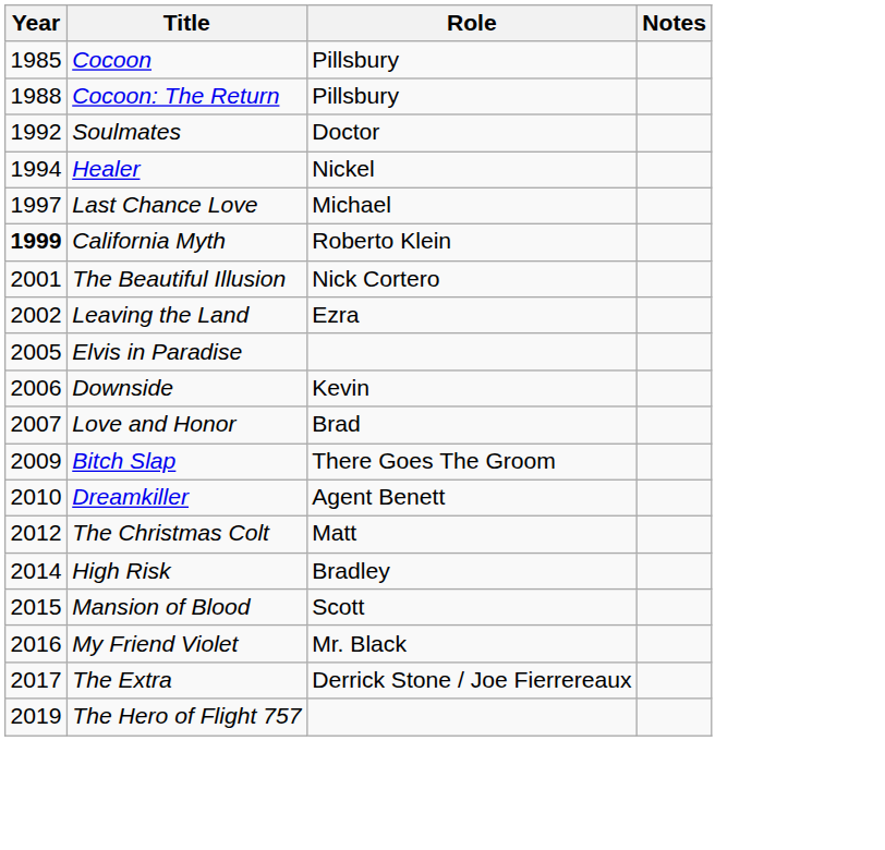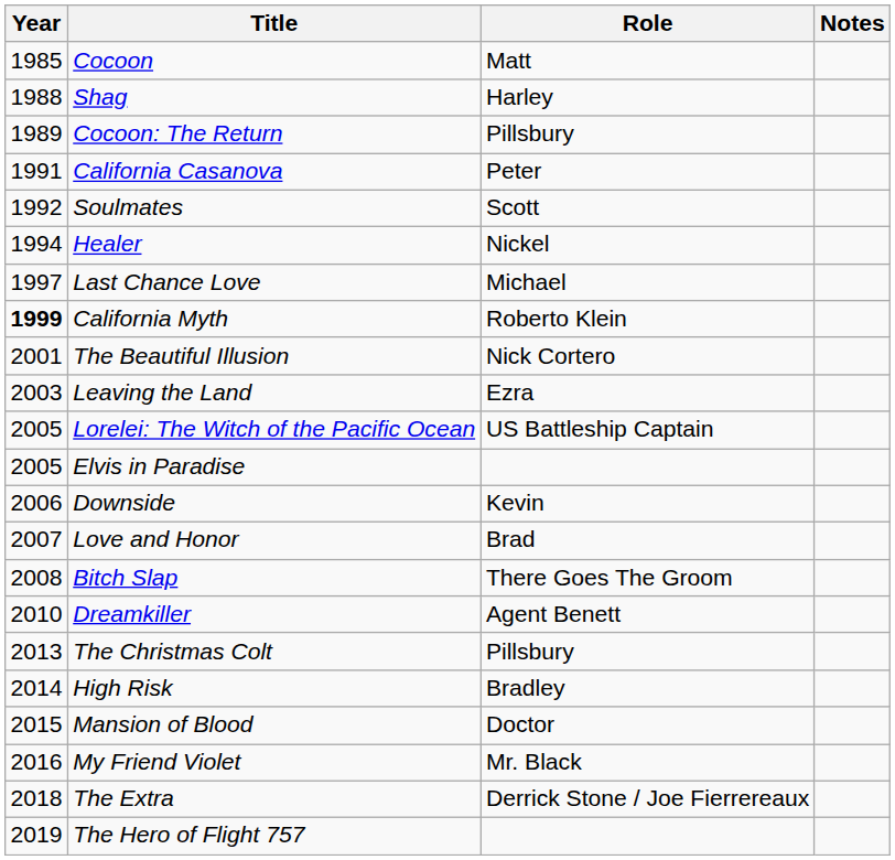 <table class="wikitable">
 <tr>
 <th>Year</th>
 <th>Title</th>
 <th>Role</th>
 <th>Notes</th>
 </tr>
 <tr>
 <td>1985</td>
 <td><em><a href='#'>Cocoon</a></em></td>
-<td>Pillsbury</td>
+<td>Matt</td>
 <td></td>
 </tr>
 <tr>
 <td>1988</td>
+<td><em><a href='#'>Shag</a></em></td>
+<td>Harley</td>
+<td></td>
+</tr>
+<tr>
+<td>1989</td>
 <td><em><a href='#'>Cocoon: The Return</a></em></td>
 <td>Pillsbury</td>
 <td></td>
 </tr>
 <tr>
+<td>1991</td>
+<td><em><a href='#'>California Casanova</a></em></td>
+<td>Peter</td>
+<td></td>
+</tr>
+<tr>
 <td>1992</td>
 <td><em>Soulmates</em></td>
-<td>Doctor</td>
+<td>Scott</td>
 <td></td>
 </tr>
 <tr>
 <td>1994</td>
 <td><em><a href='#'>Healer</a></em></td>
 <td>Nickel</td>
 <td></td>
 </tr>
 <tr>
 <td>1997</td>
 <td><em>Last Chance Love</em></td>
 <td>Michael</td>
 <td></td>
 </tr>
 <tr>
 <td><strong>1999</strong></td>
 <td><em>California Myth</em></td>
 <td>Roberto Klein</td>
 <td></td>
 </tr>
 <tr>
 <td>2001</td>
 <td><em>The Beautiful Illusion</em></td>
 <td>Nick Cortero</td>
 <td></td>
 </tr>
 <tr>
-<td>2002</td>
+<td>2003</td>
 <td><em>Leaving the Land</em></td>
 <td>Ezra</td>
+<td></td>
+</tr>
+<tr>
+<td>2005</td>
+<td><em><a href='#'>Lorelei: The Witch of the Pacific Ocean</a></em></td>
+<td>US Battleship Captain</td>
 <td></td>
 </tr>
 <tr>
 <td>2005</td>
 <td><em>Elvis in Paradise</em></td>
 <td></td>
 <td></td>
 </tr>
 <tr>
 <td>2006</td>
 <td><em>Downside</em></td>
 <td>Kevin</td>
 <td></td>
 </tr>
 <tr>
 <td>2007</td>
 <td><em>Love and Honor</em></td>
 <td>Brad</td>
 <td></td>
 </tr>
 <tr>
-<td>2009</td>
+<td>2008</td>
 <td><em><a href='#'>Bitch Slap</a></em></td>
 <td>There Goes The Groom</td>
 <td></td>
 </tr>
 <tr>
 <td>2010</td>
 <td><em><a href='#'>Dreamkiller</a></em></td>
 <td>Agent Benett</td>
 <td></td>
 </tr>
 <tr>
-<td>2012</td>
+<td>2013</td>
 <td><em>The Christmas Colt</em></td>
-<td>Matt</td>
+<td>Pillsbury</td>
 <td></td>
 </tr>
 <tr>
 <td>2014</td>
 <td><em>High Risk</em></td>
 <td>Bradley</td>
 <td></td>
 </tr>
 <tr>
 <td>2015</td>
 <td><em>Mansion of Blood</em></td>
-<td>Scott</td>
+<td>Doctor</td>
 <td></td>
 </tr>
 <tr>
 <td>2016</td>
 <td><em>My Friend Violet</em></td>
 <td>Mr. Black</td>
 <td></td>
 </tr>
 <tr>
-<td>2017</td>
+<td>2018</td>
 <td><em>The Extra</em></td>
 <td>Derrick Stone / Joe Fierrereaux</td>
 <td></td>
 </tr>
 <tr>
 <td>2019</td>
 <td><em>The Hero of Flight 757</em></td>
 <td></td>
 <td></td>
 </tr>
 </table>
